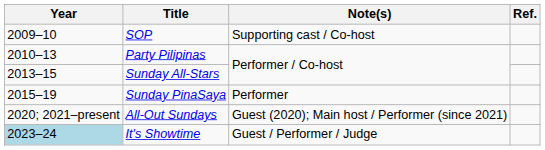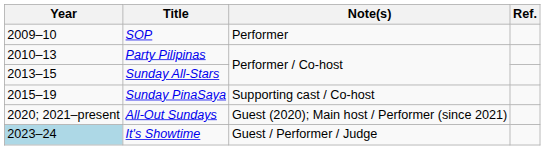 <table class="wikitable">
 <tr>
 <th>Year</th>
 <th>Title</th>
 <th>Note(s)</th>
 <th>Ref.</th>
 </tr>
 <tr>
 <td>2009–10</td>
 <td><em><a href='#'>SOP</a></em></td>
-<td>Supporting cast / Co-host</td>
+<td>Performer</td>
 <td></td>
 </tr>
 <tr>
 <td>2010–13</td>
 <td><em><a href='#'>Party Pilipinas</a></em></td>
 <td rowspan="2">Performer / Co-host</td>
 <td></td>
 </tr>
 <tr>
 <td>2013–15</td>
 <td><em><a href='#'>Sunday All-Stars</a></em></td>
 <td></td>
 </tr>
 <tr>
 <td>2015–19</td>
 <td><em><a href='#'>Sunday PinaSaya</a></em></td>
-<td>Performer</td>
+<td>Supporting cast / Co-host</td>
 <td></td>
 </tr>
 <tr>
 <td>2020; 2021–present</td>
 <td><em><a href='#'>All-Out Sundays</a></em></td>
 <td>Guest (2020); Main host / Performer (since 2021)</td>
 <td></td>
 </tr>
 <tr>
 <td style="background: lightblue;">2023–24</td>
 <td><em><a href='#'>It's Showtime</a></em></td>
 <td>Guest / Performer / Judge</td>
 <td></td>
 </tr>
 </table>
